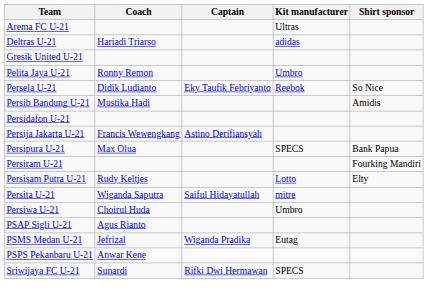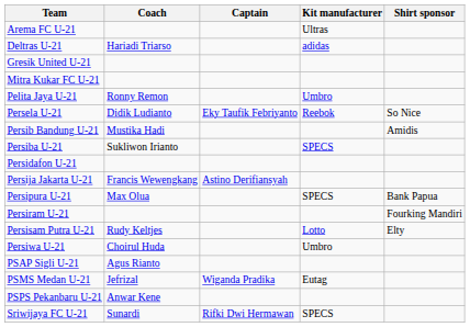 <table class="wikitable sortable" style="text-align: left;">
 <tr>
 <th>Team</th>
 <th>Coach</th>
 <th>Captain</th>
 <th>Kit manufacturer</th>
 <th>Shirt sponsor</th>
 </tr>
 <tr>
 <td><a href='#'>Arema FC U-21</a></td>
 <td></td>
 <td></td>
 <td>Ultras</td>
 <td></td>
 </tr>
 <tr>
 <td><a href='#'>Deltras U-21</a></td>
 <td> <a href='#'>Hariadi Triarso</a></td>
 <td></td>
 <td><a href='#'>adidas</a></td>
 <td></td>
 </tr>
 <tr>
 <td><a href='#'>Gresik United U-21</a></td>
 <td></td>
 <td></td>
 <td></td>
 <td></td>
 </tr>
 <tr>
+<td><a href='#'>Mitra Kukar FC U-21</a></td>
+<td></td>
+<td></td>
+<td></td>
+<td></td>
+</tr>
+<tr>
 <td><a href='#'>Pelita Jaya U-21</a></td>
 <td> <a href='#'>Ronny Remon</a></td>
 <td></td>
 <td><a href='#'>Umbro</a></td>
 <td></td>
 </tr>
 <tr>
 <td><a href='#'>Persela U-21</a></td>
 <td> <a href='#'>Didik Ludianto</a></td>
 <td> <a href='#'>Eky Taufik Febriyanto</a></td>
 <td><a href='#'>Reebok</a></td>
 <td>So Nice</td>
 </tr>
 <tr>
 <td><a href='#'>Persib Bandung U-21</a></td>
 <td> <a href='#'>Mustika Hadi</a></td>
 <td></td>
 <td></td>
 <td>Amidis</td>
+</tr>
+<tr>
+<td><a href='#'>Persiba U-21</a></td>
+<td> Sukliwon Irianto</td>
+<td></td>
+<td><a href='#'>SPECS</a></td>
+<td></td>
 </tr>
 <tr>
 <td><a href='#'>Persidafon U-21</a></td>
 <td></td>
 <td></td>
 <td></td>
 <td></td>
 </tr>
 <tr>
 <td><a href='#'>Persija Jakarta U-21</a></td>
 <td> <a href='#'>Francis Wewengkang</a></td>
 <td> <a href='#'>Astino Derifiansyah</a></td>
 <td></td>
 <td></td>
 </tr>
 <tr>
 <td><a href='#'>Persipura U-21</a></td>
 <td> <a href='#'>Max Olua</a></td>
 <td></td>
 <td>SPECS</td>
 <td>Bank Papua</td>
 </tr>
 <tr>
 <td><a href='#'>Persiram U-21</a></td>
 <td></td>
 <td></td>
 <td></td>
 <td>Fourking Mandiri</td>
 </tr>
 <tr>
 <td><a href='#'>Persisam Putra U-21</a></td>
 <td> <a href='#'>Rudy Keltjes</a></td>
 <td></td>
 <td><a href='#'>Lotto</a></td>
 <td>Elty</td>
 </tr>
 <tr>
-<td><a href='#'>Persita U-21</a></td>
-<td> <a href='#'>Wiganda Saputra</a></td>
-<td> <a href='#'>Saiful Hidayatullah</a></td>
-<td><a href='#'>mitre</a></td>
-<td></td>
-</tr>
-<tr>
 <td><a href='#'>Persiwa U-21</a></td>
 <td> <a href='#'>Choirul Huda</a></td>
 <td></td>
 <td>Umbro</td>
 <td></td>
 </tr>
 <tr>
 <td><a href='#'>PSAP Sigli U-21</a></td>
 <td> <a href='#'>Agus Rianto</a></td>
 <td></td>
 <td></td>
 <td></td>
 </tr>
 <tr>
 <td><a href='#'>PSMS Medan U-21</a></td>
 <td> <a href='#'>Jefrizal</a></td>
 <td> <a href='#'>Wiganda Pradika</a></td>
 <td>Eutag</td>
 <td></td>
 </tr>
 <tr>
 <td><a href='#'>PSPS Pekanbaru U-21</a></td>
 <td> <a href='#'>Anwar Kene</a></td>
 <td></td>
 <td></td>
 <td></td>
 </tr>
 <tr>
 <td><a href='#'>Sriwijaya FC U-21</a></td>
 <td> <a href='#'>Sunardi</a></td>
 <td> <a href='#'>Rifki Dwi Hermawan</a></td>
 <td>SPECS</td>
 <td></td>
 </tr>
 </table>
